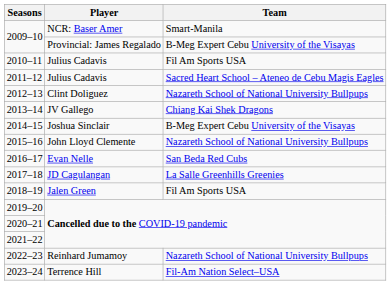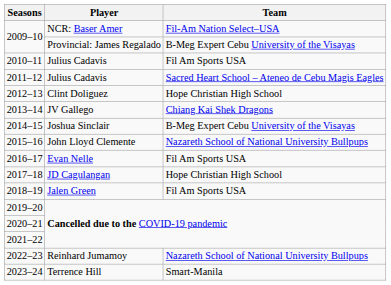 <table class="wikitable">
 <tr>
 <th>Seasons</th>
 <th>Player</th>
 <th>Team</th>
 </tr>
 <tr>
 <td rowspan="2">2009–10</td>
 <td>NCR: <a href='#'>Baser Amer</a></td>
-<td>Smart-Manila</td>
+<td><a href='#'>Fil-Am Nation Select–USA</a></td>
 </tr>
 <tr>
 <td>Provincial: James Regalado</td>
 <td>B-Meg Expert Cebu <a href='#'>University of the Visayas</a></td>
 </tr>
 <tr>
 <td>2010–11</td>
 <td>Julius Cadavis</td>
 <td>Fil Am Sports USA</td>
 </tr>
 <tr>
 <td>2011–12</td>
 <td>Julius Cadavis</td>
 <td><a href='#'>Sacred Heart School – Ateneo de Cebu Magis Eagles</a></td>
 </tr>
 <tr>
 <td>2012–13</td>
 <td>Clint Doliguez</td>
-<td><a href='#'>Nazareth School of National University Bullpups</a></td>
+<td>Hope Christian High School</td>
 </tr>
 <tr>
 <td>2013–14</td>
 <td>JV Gallego</td>
 <td><a href='#'>Chiang Kai Shek Dragons</a></td>
 </tr>
 <tr>
 <td>2014–15</td>
 <td>Joshua Sinclair</td>
 <td>B-Meg Expert Cebu <a href='#'>University of the Visayas</a></td>
 </tr>
 <tr>
 <td>2015–16</td>
 <td>John Lloyd Clemente</td>
 <td><a href='#'>Nazareth School of National University Bullpups</a></td>
 </tr>
 <tr>
 <td>2016–17</td>
 <td><a href='#'>Evan Nelle</a></td>
-<td><a href='#'>San Beda Red Cubs</a></td>
+<td>Fil Am Sports USA</td>
 </tr>
 <tr>
 <td>2017–18</td>
 <td><a href='#'>JD Cagulangan</a></td>
-<td><a href='#'>La Salle Greenhills Greenies</a></td>
+<td>Hope Christian High School</td>
 </tr>
 <tr>
 <td>2018–19</td>
 <td><a href='#'>Jalen Green</a></td>
 <td>Fil Am Sports USA</td>
 </tr>
 <tr>
 <td>2019–20</td>
 <td colspan="2" rowspan="3"><strong>Cancelled due to the</strong> <a href='#'>COVID-19 pandemic</a></td>
 </tr>
 <tr>
 <td>2020–21</td>
 </tr>
 <tr>
 <td>2021–22</td>
 </tr>
 <tr>
 <td>2022–23</td>
 <td>Reinhard Jumamoy</td>
 <td><a href='#'>Nazareth School of National University Bullpups</a></td>
 </tr>
 <tr>
 <td>2023–24</td>
 <td>Terrence Hill</td>
-<td><a href='#'>Fil-Am Nation Select–USA</a></td>
+<td>Smart-Manila</td>
 </tr>
 </table>
